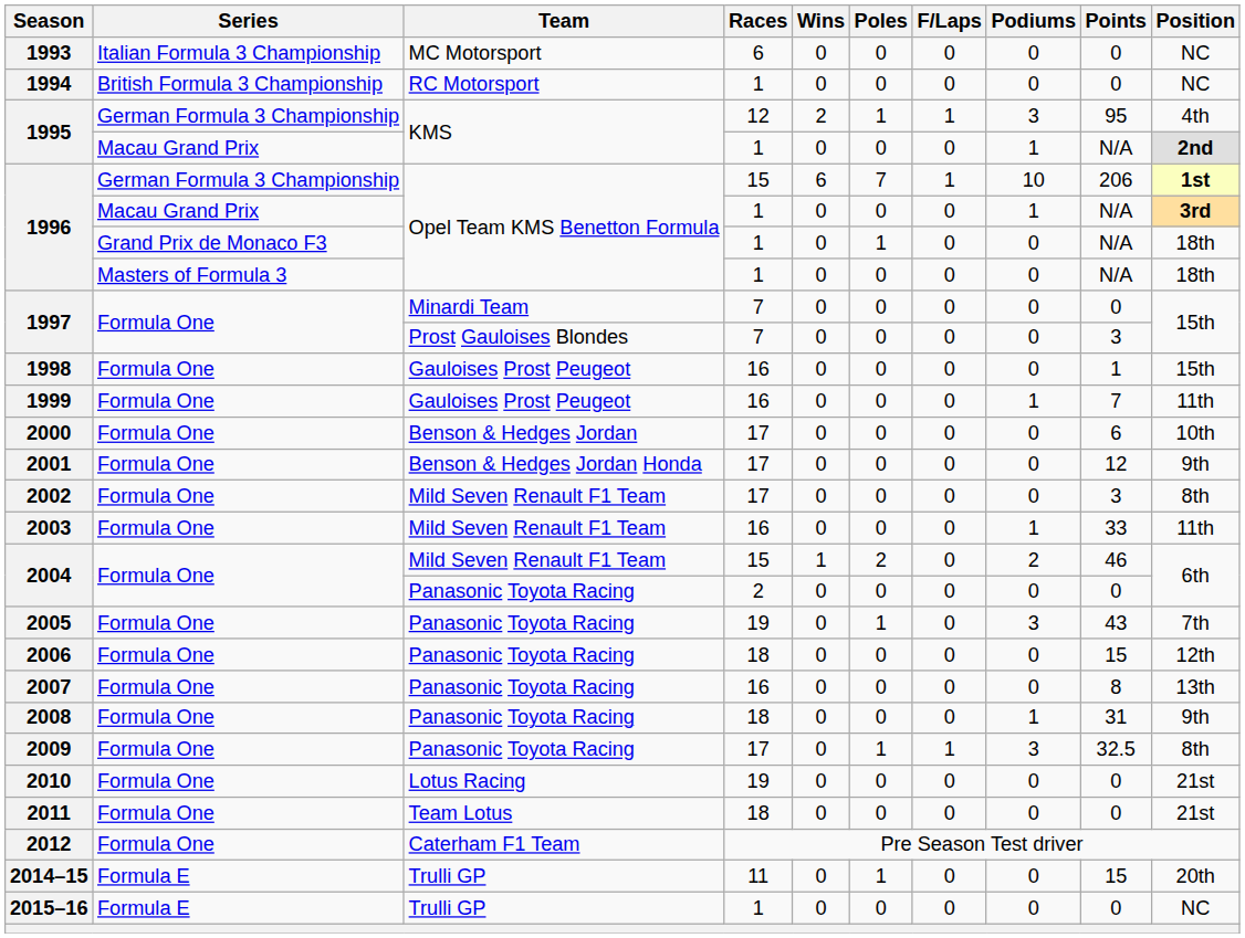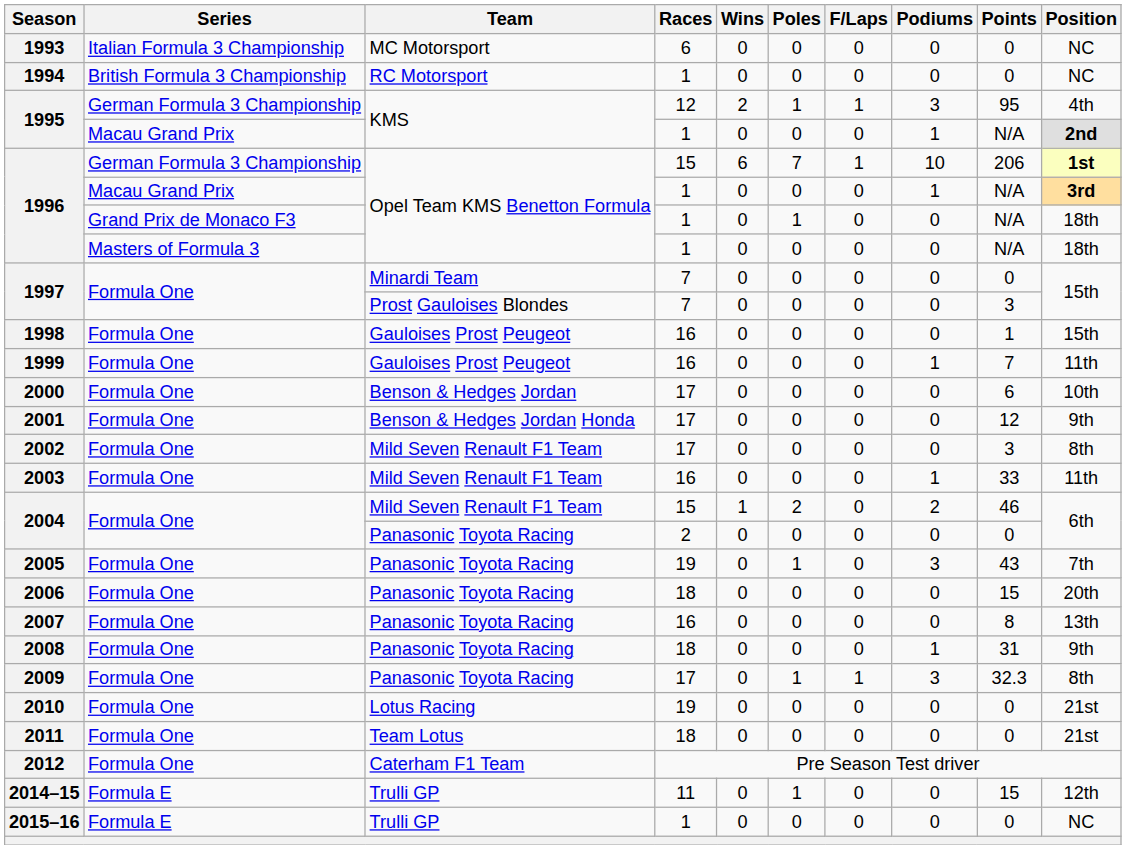 <table class="wikitable" style="font-size: 90%; text-align:center">
 <tr>
 <th>Season</th>
 <th>Series</th>
 <th>Team</th>
 <th>Races</th>
 <th>Wins</th>
 <th>Poles</th>
 <th>F/Laps</th>
 <th>Podiums</th>
 <th>Points</th>
 <th>Position</th>
 </tr>
 <tr>
 <th>1993</th>
 <td align=left><a href='#'>Italian Formula 3 Championship</a></td>
 <td align=left>MC Motorsport</td>
 <td>6</td>
 <td>0</td>
 <td>0</td>
 <td>0</td>
 <td>0</td>
 <td>0</td>
 <td>NC</td>
 </tr>
 <tr>
 <th>1994</th>
 <td align=left><a href='#'>British Formula 3 Championship</a></td>
 <td align=left><a href='#'>RC Motorsport</a></td>
 <td>1</td>
 <td>0</td>
 <td>0</td>
 <td>0</td>
 <td>0</td>
 <td>0</td>
 <td>NC</td>
 </tr>
 <tr>
 <th rowspan=2>1995</th>
 <td align=left nowrap><a href='#'>German Formula 3 Championship</a></td>
 <td style="text-align:left;" rowspan="2">KMS</td>
 <td>12</td>
 <td>2</td>
 <td>1</td>
 <td>1</td>
 <td>3</td>
 <td>95</td>
 <td>4th</td>
 </tr>
 <tr>
 <td align=left><a href='#'>Macau Grand Prix</a></td>
 <td>1</td>
 <td>0</td>
 <td>0</td>
 <td>0</td>
 <td>1</td>
 <td>N/A</td>
 <td style="background:#dfdfdf;"><strong>2nd</strong></td>
 </tr>
 <tr>
 <th rowspan=4>1996</th>
 <td align=left><a href='#'>German Formula 3 Championship</a></td>
 <td style="text-align:left;" rowspan="4" nowrap>Opel Team KMS <a href='#'>Benetton Formula</a></td>
 <td>15</td>
 <td>6</td>
 <td>7</td>
 <td>1</td>
 <td>10</td>
 <td>206</td>
 <td style="background:#fbffbf;"><strong>1st</strong></td>
 </tr>
 <tr>
 <td align=left><a href='#'>Macau Grand Prix</a></td>
 <td>1</td>
 <td>0</td>
 <td>0</td>
 <td>0</td>
 <td>1</td>
 <td>N/A</td>
 <td style="background:#ffdf9f;"><strong>3rd</strong></td>
 </tr>
 <tr>
 <td align=left><a href='#'>Grand Prix de Monaco F3</a></td>
 <td>1</td>
 <td>0</td>
 <td>1</td>
 <td>0</td>
 <td>0</td>
 <td>N/A</td>
 <td>18th</td>
 </tr>
 <tr>
 <td align=left><a href='#'>Masters of Formula 3</a></td>
 <td>1</td>
 <td>0</td>
 <td>0</td>
 <td>0</td>
 <td>0</td>
 <td>N/A</td>
 <td>18th</td>
 </tr>
 <tr>
 <th rowspan=2>1997</th>
 <td rowspan="2" style="text-align:left;"><a href='#'>Formula One</a></td>
 <td align=left><a href='#'>Minardi Team</a></td>
 <td>7</td>
 <td>0</td>
 <td>0</td>
 <td>0</td>
 <td>0</td>
 <td>0</td>
 <td rowspan=2>15th</td>
 </tr>
 <tr>
 <td align=left><a href='#'>Prost</a> <a href='#'>Gauloises</a> Blondes</td>
 <td>7</td>
 <td>0</td>
 <td>0</td>
 <td>0</td>
 <td>0</td>
 <td>3</td>
 </tr>
 <tr>
 <th>1998</th>
 <td align=left><a href='#'>Formula One</a></td>
 <td align=left><a href='#'>Gauloises</a> <a href='#'>Prost</a> <a href='#'>Peugeot</a></td>
 <td>16</td>
 <td>0</td>
 <td>0</td>
 <td>0</td>
 <td>0</td>
 <td>1</td>
 <td>15th</td>
 </tr>
 <tr>
 <th>1999</th>
 <td align=left><a href='#'>Formula One</a></td>
 <td align=left><a href='#'>Gauloises</a> <a href='#'>Prost</a> <a href='#'>Peugeot</a></td>
 <td>16</td>
 <td>0</td>
 <td>0</td>
 <td>0</td>
 <td>1</td>
 <td>7</td>
 <td>11th</td>
 </tr>
 <tr>
 <th>2000</th>
 <td align=left><a href='#'>Formula One</a></td>
 <td align=left><a href='#'>Benson & Hedges</a> <a href='#'>Jordan</a></td>
 <td>17</td>
 <td>0</td>
 <td>0</td>
 <td>0</td>
 <td>0</td>
 <td>6</td>
 <td>10th</td>
 </tr>
 <tr>
 <th>2001</th>
 <td align=left><a href='#'>Formula One</a></td>
 <td align=left><a href='#'>Benson & Hedges</a> <a href='#'>Jordan</a> <a href='#'>Honda</a></td>
 <td>17</td>
 <td>0</td>
 <td>0</td>
 <td>0</td>
 <td>0</td>
 <td>12</td>
 <td>9th</td>
 </tr>
 <tr>
 <th>2002</th>
 <td align=left><a href='#'>Formula One</a></td>
 <td align=left><a href='#'>Mild Seven</a> <a href='#'>Renault F1 Team</a></td>
 <td>17</td>
 <td>0</td>
 <td>0</td>
 <td>0</td>
 <td>0</td>
 <td>3</td>
 <td>8th</td>
 </tr>
 <tr>
 <th>2003</th>
 <td align=left><a href='#'>Formula One</a></td>
 <td align=left><a href='#'>Mild Seven</a> <a href='#'>Renault F1 Team</a></td>
 <td>16</td>
 <td>0</td>
 <td>0</td>
 <td>0</td>
 <td>1</td>
 <td>33</td>
 <td>11th</td>
 </tr>
 <tr>
 <th rowspan=2>2004</th>
 <td rowspan="2" style="text-align:left;"><a href='#'>Formula One</a></td>
 <td align=left><a href='#'>Mild Seven</a> <a href='#'>Renault F1 Team</a></td>
 <td>15</td>
 <td>1</td>
 <td>2</td>
 <td>0</td>
 <td>2</td>
 <td>46</td>
 <td rowspan=2>6th</td>
 </tr>
 <tr>
 <td align=left><a href='#'>Panasonic</a> <a href='#'>Toyota Racing</a></td>
 <td>2</td>
 <td>0</td>
 <td>0</td>
 <td>0</td>
 <td>0</td>
 <td>0</td>
 </tr>
 <tr>
 <th>2005</th>
 <td align=left><a href='#'>Formula One</a></td>
 <td align=left><a href='#'>Panasonic</a> <a href='#'>Toyota Racing</a></td>
 <td>19</td>
 <td>0</td>
 <td>1</td>
 <td>0</td>
 <td>3</td>
 <td>43</td>
 <td>7th</td>
 </tr>
 <tr>
 <th>2006</th>
 <td align=left><a href='#'>Formula One</a></td>
 <td align=left><a href='#'>Panasonic</a> <a href='#'>Toyota Racing</a></td>
 <td>18</td>
 <td>0</td>
 <td>0</td>
 <td>0</td>
 <td>0</td>
 <td>15</td>
-<td>12th</td>
+<td>20th</td>
 </tr>
 <tr>
 <th>2007</th>
 <td align=left><a href='#'>Formula One</a></td>
 <td align=left><a href='#'>Panasonic</a> <a href='#'>Toyota Racing</a></td>
 <td>16</td>
 <td>0</td>
 <td>0</td>
 <td>0</td>
 <td>0</td>
 <td>8</td>
 <td>13th</td>
 </tr>
 <tr>
 <th>2008</th>
 <td align=left><a href='#'>Formula One</a></td>
 <td align=left><a href='#'>Panasonic</a> <a href='#'>Toyota Racing</a></td>
 <td>18</td>
 <td>0</td>
 <td>0</td>
 <td>0</td>
 <td>1</td>
 <td>31</td>
 <td>9th</td>
 </tr>
 <tr>
 <th>2009</th>
 <td align=left><a href='#'>Formula One</a></td>
 <td align=left><a href='#'>Panasonic</a> <a href='#'>Toyota Racing</a></td>
 <td>17</td>
 <td>0</td>
 <td>1</td>
 <td>1</td>
 <td>3</td>
-<td>32.5</td>
+<td>32.3</td>
 <td>8th</td>
 </tr>
 <tr>
 <th>2010</th>
 <td align=left><a href='#'>Formula One</a></td>
 <td align=left><a href='#'>Lotus Racing</a></td>
 <td>19</td>
 <td>0</td>
 <td>0</td>
 <td>0</td>
 <td>0</td>
 <td>0</td>
 <td>21st</td>
 </tr>
 <tr>
 <th>2011</th>
 <td align=left><a href='#'>Formula One</a></td>
 <td align=left><a href='#'>Team Lotus</a></td>
 <td>18</td>
 <td>0</td>
 <td>0</td>
 <td>0</td>
 <td>0</td>
 <td>0</td>
 <td>21st</td>
 </tr>
 <tr>
 <th>2012</th>
 <td align=left><a href='#'>Formula One</a></td>
 <td align=left><a href='#'>Caterham F1 Team</a></td>
 <td style="text-align:center;" colspan="8">Pre Season Test driver</td>
 </tr>
 <tr>
 <th>2014–15</th>
 <td align=left><a href='#'>Formula E</a></td>
 <td align=left><a href='#'>Trulli GP</a></td>
 <td>11</td>
 <td>0</td>
 <td>1</td>
 <td>0</td>
 <td>0</td>
 <td>15</td>
-<td>20th</td>
+<td>12th</td>
 </tr>
 <tr>
 <th nowrap>2015–16</th>
 <td align=left><a href='#'>Formula E</a></td>
 <td align=left><a href='#'>Trulli GP</a></td>
 <td>1</td>
 <td>0</td>
 <td>0</td>
 <td>0</td>
 <td>0</td>
 <td>0</td>
 <td>NC</td>
 </tr>
 <tr>
 <th colspan="10"></th>
 </tr>
 </table>
